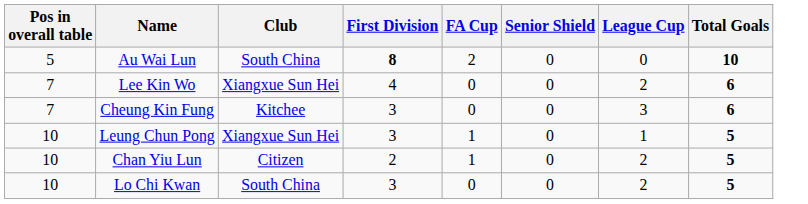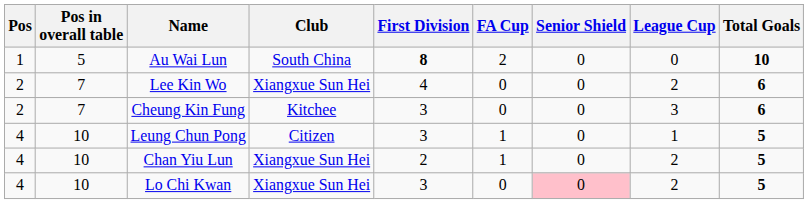 <table class="wikitable" style="text-align:center;">
 <tr>
+<th>Pos</th>
 <th>Pos in <br> overall table</th>
 <th>Name</th>
 <th>Club</th>
 <th><a href='#'>First Division</a></th>
 <th><a href='#'>FA Cup</a></th>
 <th><a href='#'>Senior Shield</a></th>
 <th><a href='#'>League Cup</a></th>
 <th>Total Goals</th>
 </tr>
 <tr>
+<td>1</td>
 <td>5</td>
 <td><a href='#'>Au Wai Lun</a></td>
 <td><a href='#'>South China</a></td>
 <td><strong>8</strong></td>
 <td>2</td>
 <td>0</td>
 <td>0</td>
 <td><strong>10</strong></td>
 </tr>
 <tr>
+<td>2</td>
 <td>7</td>
 <td><a href='#'>Lee Kin Wo</a></td>
 <td><a href='#'>Xiangxue Sun Hei</a></td>
 <td>4</td>
 <td>0</td>
 <td>0</td>
 <td>2</td>
 <td><strong>6</strong></td>
 </tr>
 <tr>
+<td>2</td>
 <td>7</td>
 <td><a href='#'>Cheung Kin Fung</a></td>
 <td><a href='#'>Kitchee</a></td>
 <td>3</td>
 <td>0</td>
 <td>0</td>
 <td>3</td>
 <td><strong>6</strong></td>
 </tr>
 <tr>
+<td>4</td>
 <td>10</td>
 <td><a href='#'>Leung Chun Pong</a></td>
-<td><a href='#'>Xiangxue Sun Hei</a></td>
+<td><a href='#'>Citizen</a></td>
 <td>3</td>
 <td>1</td>
 <td>0</td>
 <td>1</td>
 <td><strong>5</strong></td>
 </tr>
 <tr>
+<td>4</td>
 <td>10</td>
 <td><a href='#'>Chan Yiu Lun</a></td>
-<td><a href='#'>Citizen</a></td>
+<td><a href='#'>Xiangxue Sun Hei</a></td>
 <td>2</td>
 <td>1</td>
 <td>0</td>
 <td>2</td>
 <td><strong>5</strong></td>
 </tr>
 <tr>
+<td>4</td>
 <td>10</td>
 <td><a href='#'>Lo Chi Kwan</a></td>
-<td><a href='#'>South China</a></td>
+<td><a href='#'>Xiangxue Sun Hei</a></td>
 <td>3</td>
 <td>0</td>
-<td>0</td>
+<td style="background: pink;">0</td>
 <td>2</td>
 <td><strong>5</strong></td>
 </tr>
 </table>
